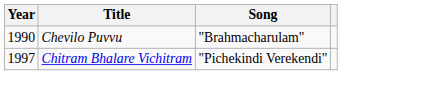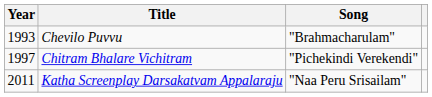 <table class="wikitable sortable">
 <tr>
 <th scope="col">Year</th>
 <th scope="col">Title</th>
 <th scope="col">Song</th>
 <th class="unsortable" scope="col"></th>
 </tr>
 <tr>
-<td>1990</td>
+<td>1993</td>
 <td><em>Chevilo Puvvu</em></td>
 <td>"Brahmacharulam"</td>
 <td></td>
 </tr>
 <tr>
 <td>1997</td>
 <td><em><a href='#'>Chitram Bhalare Vichitram </a></em></td>
 <td>"Pichekindi Verekendi"</td>
 <td></td>
 </tr>
+<tr>
+<td>2011</td>
+<td><em><a href='#'>Katha Screenplay Darsakatvam Appalaraju</a></em></td>
+<td>"Naa Peru Srisailam"</td>
+<td></td>
+</tr>
 </table>
